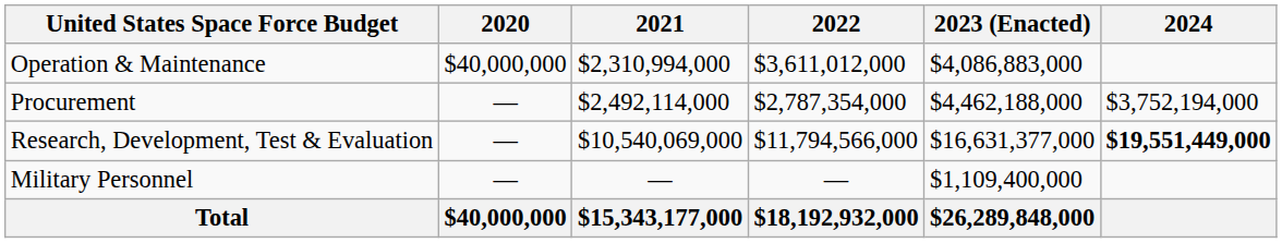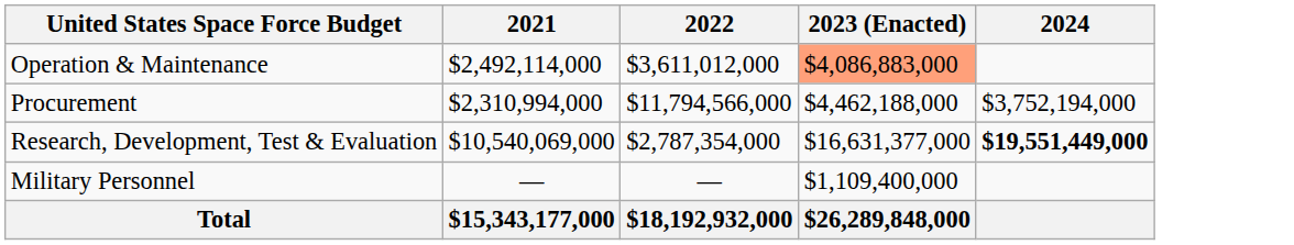 <table class="wikitable">
 <tr>
 <th>United States Space Force Budget</th>
-<th>2020</th>
 <th>2021</th>
 <th>2022</th>
 <th>2023 (Enacted)</th>
 <th>2024</th>
 </tr>
 <tr>
 <td>Operation & Maintenance</td>
-<td>$40,000,000</td>
-<td>$2,310,994,000</td>
+<td>$2,492,114,000</td>
 <td>$3,611,012,000</td>
-<td>$4,086,883,000</td>
+<td style="background: lightsalmon;">$4,086,883,000</td>
 <td></td>
 </tr>
 <tr>
 <td>Procurement</td>
-<td style="text-align: center;">—</td>
-<td>$2,492,114,000</td>
-<td>$2,787,354,000</td>
+<td>$2,310,994,000</td>
+<td>$11,794,566,000</td>
 <td>$4,462,188,000</td>
 <td>$3,752,194,000</td>
 </tr>
 <tr>
 <td>Research, Development, Test & Evaluation</td>
-<td style="text-align: center;">—</td>
 <td>$10,540,069,000</td>
-<td>$11,794,566,000</td>
+<td>$2,787,354,000</td>
 <td>$16,631,377,000</td>
 <td><strong>$19,551,449,000</strong></td>
 </tr>
 <tr>
 <td>Military Personnel</td>
 <td style="text-align: center;">—</td>
 <td style="text-align: center;">—</td>
-<td style="text-align: center;">—</td>
 <td>$1,109,400,000</td>
 <td></td>
 </tr>
 <tr>
 <th>Total</th>
-<th>$40,000,000</th>
 <th>$15,343,177,000</th>
 <th>$18,192,932,000</th>
 <th>$26,289,848,000</th>
 <th></th>
 </tr>
 </table>
